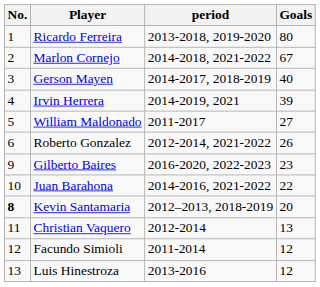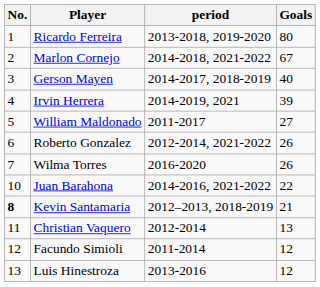 <table class="wikitable">
 <tr>
 <th>No.</th>
 <th>Player</th>
 <th>period</th>
 <th>Goals</th>
 </tr>
 <tr>
 <td>1</td>
 <td> <a href='#'>Ricardo Ferreira</a></td>
 <td>2013-2018, 2019-2020</td>
 <td>80</td>
 </tr>
 <tr>
 <td>2</td>
 <td> <a href='#'>Marlon Cornejo</a></td>
 <td>2014-2018, 2021-2022</td>
 <td>67</td>
 </tr>
 <tr>
 <td>3</td>
 <td> <a href='#'>Gerson Mayen</a></td>
 <td>2014-2017, 2018-2019</td>
 <td>40</td>
 </tr>
 <tr>
 <td>4</td>
 <td> <a href='#'>Irvin Herrera</a></td>
 <td>2014-2019, 2021</td>
 <td>39</td>
 </tr>
 <tr>
 <td>5</td>
 <td> <a href='#'>William Maldonado</a></td>
 <td>2011-2017</td>
 <td>27</td>
 </tr>
 <tr>
 <td>6</td>
 <td> Roberto Gonzalez</td>
 <td>2012-2014, 2021-2022</td>
 <td>26</td>
 </tr>
 <tr>
-<td>9</td>
-<td> <a href='#'>Gilberto Baires</a></td>
-<td>2016-2020, 2022-2023</td>
-<td>23</td>
+<td>7</td>
+<td> Wilma Torres</td>
+<td>2016-2020</td>
+<td>26</td>
 </tr>
 <tr>
 <td>10</td>
 <td> <a href='#'>Juan Barahona</a></td>
 <td>2014-2016, 2021-2022</td>
 <td>22</td>
 </tr>
 <tr>
 <td><strong>8</strong></td>
 <td> <a href='#'>Kevin Santamaria</a></td>
 <td>2012–2013, 2018-2019</td>
-<td>20</td>
+<td>21</td>
 </tr>
 <tr>
 <td>11</td>
 <td>  <a href='#'>Christian Vaquero</a></td>
 <td>2012-2014</td>
 <td>13</td>
 </tr>
 <tr>
 <td>12</td>
 <td> Facundo Simioli</td>
 <td>2011-2014</td>
 <td>12</td>
 </tr>
 <tr>
 <td>13</td>
 <td> Luis Hinestroza</td>
 <td>2013-2016</td>
 <td>12</td>
 </tr>
 </table>
